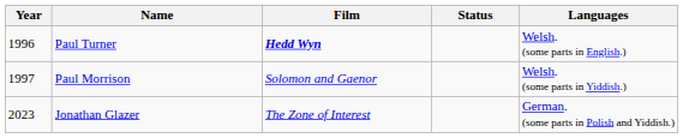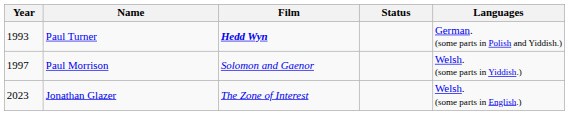 <table class="wikitable">
 <tr style="background:#ebf5ff;">
 <th style="width:050px;">Year</th>
 <th style="width:250px;">Name</th>
 <th style="width:200px;">Film</th>
 <th style="width:100px;">Status</th>
 <th>Languages</th>
 </tr>
 <tr>
-<td>1996</td>
+<td>1993</td>
 <td><a href='#'>Paul Turner</a></td>
 <td><strong><a href='#'><em>Hedd Wyn</em></a></strong></td>
 <td></td>
-<td><a href='#'>Welsh</a>.<br><small>(some parts in <a href='#'>English</a>.)</small></td>
+<td><a href='#'>German</a>.<br><small>(some parts in <a href='#'>Polish</a> and Yiddish.)</small></td>
 </tr>
 <tr>
 <td>1997</td>
 <td><a href='#'>Paul Morrison</a></td>
 <td><em><a href='#'>Solomon and Gaenor</a></em></td>
 <td></td>
 <td><a href='#'>Welsh</a>.<br><small>(some parts in <a href='#'>Yiddish</a>.)</small></td>
 </tr>
 <tr>
 <td>2023</td>
 <td><a href='#'>Jonathan Glazer</a></td>
 <td><em><a href='#'>The Zone of Interest</a></em></td>
 <td></td>
-<td><a href='#'>German</a>.<br><small>(some parts in <a href='#'>Polish</a> and Yiddish.)</small></td>
+<td><a href='#'>Welsh</a>.<br><small>(some parts in <a href='#'>English</a>.)</small></td>
 </tr>
 </table>
